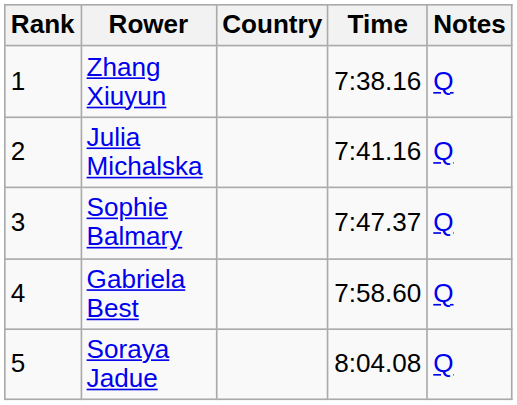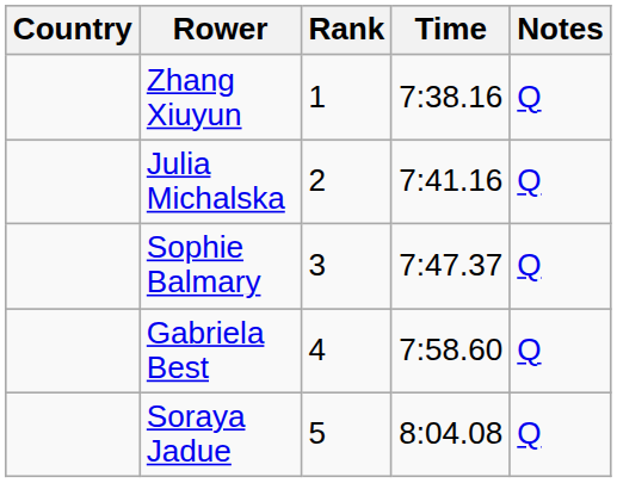 <table class="wikitable sortable" width=50%>
 <tr>
+<th>Country</th>
+<th>Rower</th>
 <th>Rank</th>
-<th>Rower</th>
-<th>Country</th>
 <th>Time</th>
 <th>Notes</th>
 </tr>
 <tr>
+<td></td>
+<td><a href='#'>Zhang Xiuyun</a></td>
 <td>1</td>
-<td><a href='#'>Zhang Xiuyun</a></td>
-<td></td>
 <td>7:38.16</td>
 <td><a href='#'>Q</a></td>
 </tr>
 <tr>
+<td></td>
+<td><a href='#'>Julia Michalska</a></td>
 <td>2</td>
-<td><a href='#'>Julia Michalska</a></td>
-<td></td>
 <td>7:41.16</td>
 <td><a href='#'>Q</a></td>
 </tr>
 <tr>
+<td></td>
+<td><a href='#'>Sophie Balmary</a></td>
 <td>3</td>
-<td><a href='#'>Sophie Balmary</a></td>
-<td></td>
 <td>7:47.37</td>
 <td><a href='#'>Q</a></td>
 </tr>
 <tr>
+<td></td>
+<td><a href='#'>Gabriela Best</a></td>
 <td>4</td>
-<td><a href='#'>Gabriela Best</a></td>
-<td></td>
 <td>7:58.60</td>
 <td><a href='#'>Q</a></td>
 </tr>
 <tr>
+<td></td>
+<td><a href='#'>Soraya Jadue</a></td>
 <td>5</td>
-<td><a href='#'>Soraya Jadue</a></td>
-<td></td>
 <td>8:04.08</td>
 <td><a href='#'>Q</a></td>
 </tr>
 </table>
